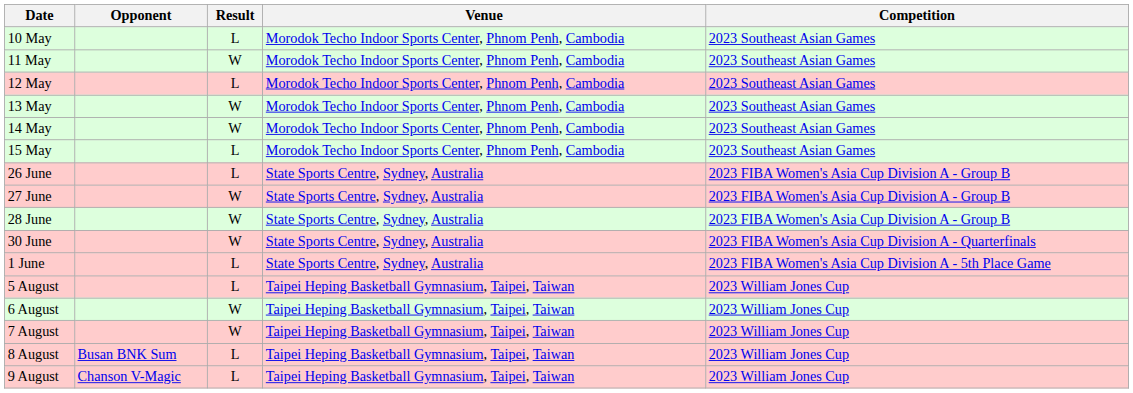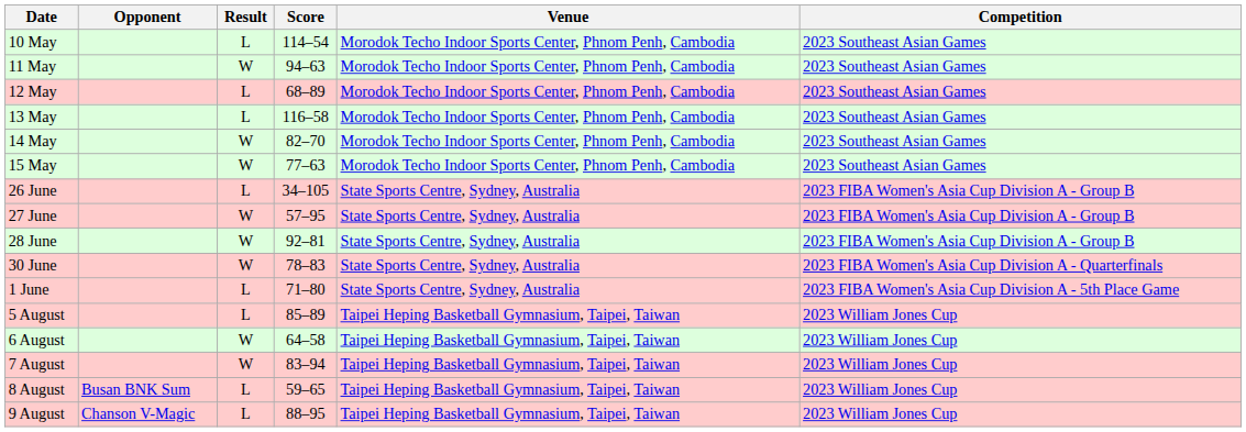 <table width=100% class="wikitable">
 <tr>
 <th>Date</th>
 <th>Opponent</th>
 <th>Result</th>
+<th>Score</th>
 <th>Venue</th>
 <th>Competition</th>
 </tr>
 <tr style="background:#dfd;">
 <td>10 May</td>
 <td></td>
 <td align=center>L</td>
+<td align=center>114–54</td>
 <td> <a href='#'>Morodok Techo Indoor Sports Center</a>, <a href='#'>Phnom Penh</a>, <a href='#'>Cambodia</a></td>
 <td><a href='#'>2023 Southeast Asian Games</a></td>
 </tr>
 <tr style="background:#dfd;">
 <td>11 May</td>
 <td></td>
 <td align=center>W</td>
+<td align=center>94–63</td>
 <td> <a href='#'>Morodok Techo Indoor Sports Center</a>, <a href='#'>Phnom Penh</a>, <a href='#'>Cambodia</a></td>
 <td><a href='#'>2023 Southeast Asian Games</a></td>
 </tr>
 <tr style="background:#fcc;">
 <td>12 May</td>
 <td></td>
 <td align=center>L</td>
+<td align=center>68–89</td>
 <td> <a href='#'>Morodok Techo Indoor Sports Center</a>, <a href='#'>Phnom Penh</a>, <a href='#'>Cambodia</a></td>
 <td><a href='#'>2023 Southeast Asian Games</a></td>
 </tr>
 <tr style="background:#dfd;">
 <td>13 May</td>
 <td></td>
-<td align=center>W</td>
+<td align=center>L</td>
+<td align=center>116–58</td>
 <td> <a href='#'>Morodok Techo Indoor Sports Center</a>, <a href='#'>Phnom Penh</a>, <a href='#'>Cambodia</a></td>
 <td><a href='#'>2023 Southeast Asian Games</a></td>
 </tr>
 <tr style="background:#dfd;">
 <td>14 May</td>
 <td></td>
 <td align=center>W</td>
+<td align=center>82–70</td>
 <td> <a href='#'>Morodok Techo Indoor Sports Center</a>, <a href='#'>Phnom Penh</a>, <a href='#'>Cambodia</a></td>
 <td><a href='#'>2023 Southeast Asian Games</a></td>
 </tr>
 <tr style="background:#dfd;">
 <td>15 May</td>
 <td></td>
-<td align=center>L</td>
+<td align=center>W</td>
+<td align=center>77–63</td>
 <td> <a href='#'>Morodok Techo Indoor Sports Center</a>, <a href='#'>Phnom Penh</a>, <a href='#'>Cambodia</a></td>
 <td><a href='#'>2023 Southeast Asian Games</a></td>
 </tr>
 <tr style="background:#fcc;">
 <td>26 June</td>
 <td></td>
 <td align=center>L</td>
+<td align=center>34–105</td>
 <td> <a href='#'>State Sports Centre</a>, <a href='#'>Sydney</a>, <a href='#'>Australia</a></td>
 <td><a href='#'>2023 FIBA Women's Asia Cup Division A - Group B</a></td>
 </tr>
 <tr style="background:#fcc;">
 <td>27 June</td>
 <td></td>
 <td align=center>W</td>
+<td align=center>57–95</td>
 <td> <a href='#'>State Sports Centre</a>, <a href='#'>Sydney</a>, <a href='#'>Australia</a></td>
 <td><a href='#'>2023 FIBA Women's Asia Cup Division A - Group B</a></td>
 </tr>
 <tr style="background:#dfd;">
 <td>28 June</td>
 <td></td>
 <td align=center>W</td>
+<td align=center>92–81</td>
 <td> <a href='#'>State Sports Centre</a>, <a href='#'>Sydney</a>, <a href='#'>Australia</a></td>
 <td><a href='#'>2023 FIBA Women's Asia Cup Division A - Group B</a></td>
 </tr>
 <tr style="background:#fcc;">
 <td>30 June</td>
 <td></td>
 <td align=center>W</td>
+<td align=center>78–83</td>
 <td> <a href='#'>State Sports Centre</a>, <a href='#'>Sydney</a>, <a href='#'>Australia</a></td>
 <td><a href='#'>2023 FIBA Women's Asia Cup Division A - Quarterfinals</a></td>
 </tr>
 <tr style="background:#fcc;">
 <td>1 June</td>
 <td></td>
 <td align=center>L</td>
+<td align=center>71–80</td>
 <td> <a href='#'>State Sports Centre</a>, <a href='#'>Sydney</a>, <a href='#'>Australia</a></td>
 <td><a href='#'>2023 FIBA Women's Asia Cup Division A - 5th Place Game</a></td>
 </tr>
 <tr style="background:#fcc;">
 <td>5 August</td>
 <td></td>
 <td align=center>L</td>
+<td align=center>85–89</td>
 <td> <a href='#'>Taipei Heping Basketball Gymnasium</a>, <a href='#'>Taipei</a>, <a href='#'>Taiwan</a></td>
 <td><a href='#'>2023 William Jones Cup</a></td>
 </tr>
 <tr style="background:#dfd;">
 <td>6 August</td>
 <td></td>
 <td align=center>W</td>
+<td align=center>64–58</td>
 <td> <a href='#'>Taipei Heping Basketball Gymnasium</a>, <a href='#'>Taipei</a>, <a href='#'>Taiwan</a></td>
 <td><a href='#'>2023 William Jones Cup</a></td>
 </tr>
 <tr style="background:#fcc;">
 <td>7 August</td>
 <td></td>
 <td align=center>W</td>
+<td align=center>83–94</td>
 <td> <a href='#'>Taipei Heping Basketball Gymnasium</a>, <a href='#'>Taipei</a>, <a href='#'>Taiwan</a></td>
 <td><a href='#'>2023 William Jones Cup</a></td>
 </tr>
 <tr style="background:#fcc;">
 <td>8 August</td>
 <td> <a href='#'>Busan BNK Sum</a></td>
 <td align=center>L</td>
+<td align=center>59–65</td>
 <td> <a href='#'>Taipei Heping Basketball Gymnasium</a>, <a href='#'>Taipei</a>, <a href='#'>Taiwan</a></td>
 <td><a href='#'>2023 William Jones Cup</a></td>
 </tr>
 <tr style="background:#fcc;">
 <td>9 August</td>
 <td> <a href='#'>Chanson V-Magic</a></td>
 <td align=center>L</td>
+<td align=center>88–95</td>
 <td> <a href='#'>Taipei Heping Basketball Gymnasium</a>, <a href='#'>Taipei</a>, <a href='#'>Taiwan</a></td>
 <td><a href='#'>2023 William Jones Cup</a></td>
 </tr>
 </table>
